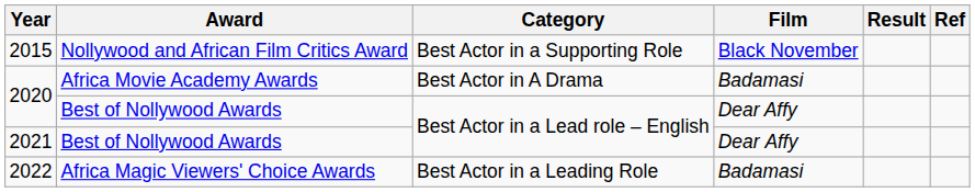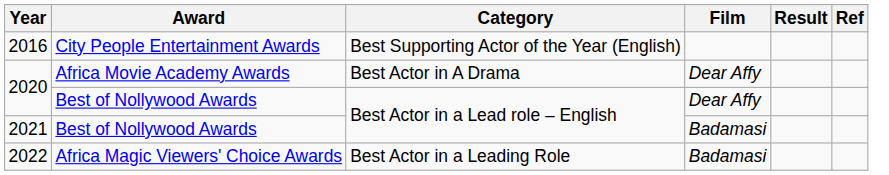 <table class="wikitable">
 <tr>
 <th>Year</th>
 <th>Award</th>
 <th>Category</th>
 <th>Film</th>
 <th>Result</th>
 <th>Ref</th>
 </tr>
 <tr>
-<td>2015</td>
-<td><a href='#'>Nollywood and African Film Critics Award</a></td>
-<td>Best Actor in a Supporting Role</td>
-<td><a href='#'>Black November</a></td>
+<td>2016</td>
+<td><a href='#'>City People Entertainment Awards</a></td>
+<td>Best Supporting Actor of the Year (English)</td>
+<td></td>
 <td></td>
 <td></td>
 </tr>
 <tr>
 <td rowspan="2">2020</td>
 <td><a href='#'>Africa Movie Academy Awards</a></td>
 <td>Best Actor in A Drama</td>
-<td><em>Badamasi</em></td>
+<td><em>Dear Affy</em></td>
 <td></td>
 <td></td>
 </tr>
 <tr>
 <td><a href='#'>Best of Nollywood Awards</a></td>
 <td rowspan="2">Best Actor in a Lead role – English</td>
 <td><em>Dear Affy</em></td>
 <td></td>
 <td></td>
 </tr>
 <tr>
 <td>2021</td>
 <td><a href='#'>Best of Nollywood Awards</a></td>
-<td><em>Dear</em> <em>Affy</em></td>
+<td><em>Badamasi</em></td>
 <td></td>
 <td></td>
 </tr>
 <tr>
 <td>2022</td>
 <td><a href='#'>Africa Magic Viewers' Choice Awards</a></td>
 <td>Best Actor in a Leading Role</td>
 <td><em>Badamasi</em></td>
 <td></td>
 <td></td>
 </tr>
 </table>
